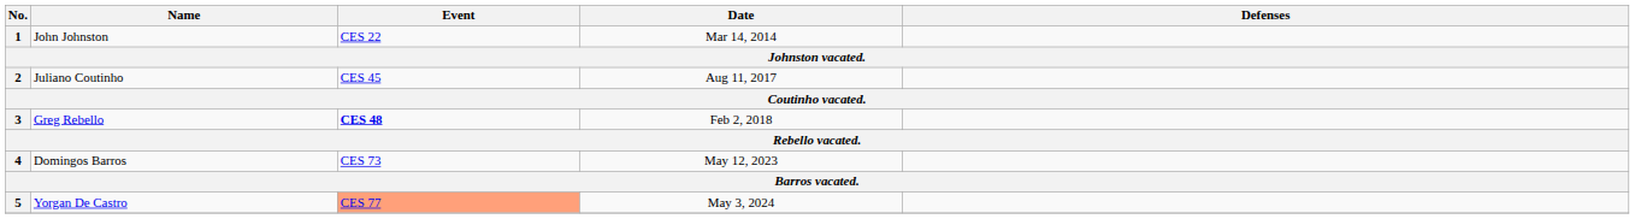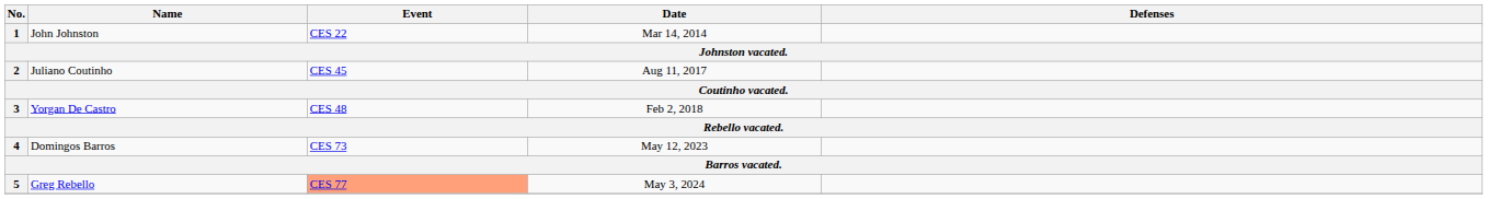 <table class="wikitable" width=100%>
 <tr>
 <th width=1%>No.</th>
 <th width=19%>Name</th>
 <th width=15%>Event</th>
 <th width=20%>Date</th>
 <th width=45%>Defenses</th>
 </tr>
 <tr>
 <th>1</th>
 <td> John Johnston<br></td>
 <td><a href='#'>CES 22</a><br></td>
 <td align=center>Mar 14, 2014</td>
 <td></td>
 </tr>
 <tr>
 <th colspan=6 align=center><em>Johnston vacated.</em></th>
 </tr>
 <tr>
 <th>2</th>
 <td> Juliano Coutinho <br></td>
 <td><a href='#'>CES 45</a><br></td>
 <td align=center>Aug 11, 2017</td>
 <td></td>
 </tr>
 <tr>
 <th colspan=6 align=center><em>Coutinho vacated.</em></th>
 </tr>
 <tr>
 <th>3</th>
-<td> <a href='#'>Greg Rebello</a><br></td>
-<td><strong><a href='#'>CES 48</a><br></strong></td>
+<td> <a href='#'>Yorgan De Castro</a> <br></td>
+<td><a href='#'>CES 48</a><br></td>
 <td align=center>Feb 2, 2018</td>
 <td><br></td>
 </tr>
 <tr>
 <th colspan=6 align=center><em>Rebello vacated.</em></th>
 </tr>
 <tr>
 <th>4</th>
 <td> Domingos Barros <br></td>
 <td><a href='#'>CES 73</a><br></td>
 <td align=center>May 12, 2023</td>
 <td></td>
 </tr>
 <tr>
 <th colspan=6 align=center><em>Barros vacated.</em></th>
 </tr>
 <tr>
 <th>5</th>
-<td> <a href='#'>Yorgan De Castro</a> <br></td>
+<td> <a href='#'>Greg Rebello</a><br></td>
 <td style="background: lightsalmon;"><a href='#'>CES 77</a><br></td>
 <td align=center>May 3, 2024</td>
 <td></td>
 </tr>
 <tr>
 </tr>
 </table>
